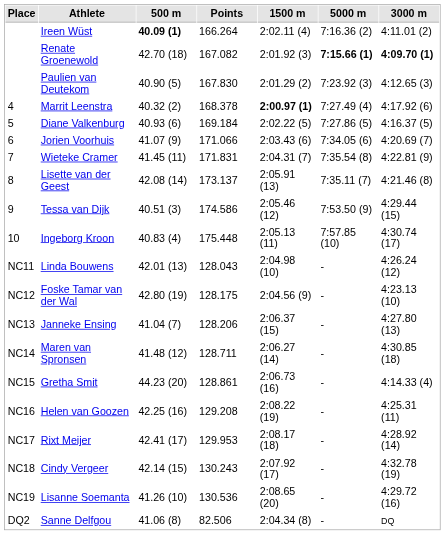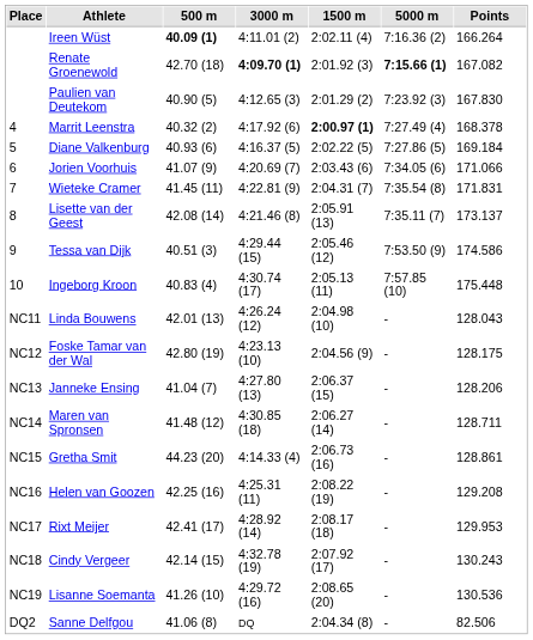 <table cellspacing="1" cellpadding="3" style="border:1px solid #AAAAAA;font-size:90%">
 <tr bgcolor="#E4E4E4">
 <th style="border-bottom:1px solid #AAAAAA" width=15>Place</th>
 <th style="border-bottom:1px solid #AAAAAA" width=125>Athlete</th>
 <th style="border-bottom:1px solid #AAAAAA" width=75>500 m</th>
-<th style="border-bottom:1px solid #AAAAAA" width=75>Points</th>
+<th style="border-bottom:1px solid #AAAAAA" width=75>3000 m</th>
 <th style="border-bottom:1px solid #AAAAAA" width=75>1500 m</th>
 <th style="border-bottom:1px solid #AAAAAA" width=75>5000 m</th>
-<th style="border-bottom:1px solid #AAAAAA" width=75>3000 m</th>
+<th style="border-bottom:1px solid #AAAAAA" width=75>Points</th>
 </tr>
 <tr>
 <td></td>
 <td align=left><a href='#'>Ireen Wüst</a></td>
 <td><strong>40.09 (1)</strong></td>
-<td>166.264</td>
+<td>4:11.01 (2)</td>
 <td>2:02.11 (4)</td>
 <td>7:16.36 (2)</td>
-<td>4:11.01 (2)</td>
+<td>166.264</td>
 </tr>
 <tr>
 <td></td>
 <td align=left><a href='#'>Renate Groenewold</a></td>
 <td>42.70 (18)</td>
-<td>167.082</td>
+<td><strong>4:09.70 (1)</strong></td>
 <td>2:01.92 (3)</td>
 <td><strong>7:15.66 (1)</strong></td>
-<td><strong>4:09.70 (1)</strong></td>
+<td>167.082</td>
 </tr>
 <tr>
 <td></td>
 <td align=left><a href='#'>Paulien van Deutekom</a></td>
 <td>40.90 (5)</td>
-<td>167.830</td>
+<td>4:12.65 (3)</td>
 <td>2:01.29 (2)</td>
 <td>7:23.92 (3)</td>
-<td>4:12.65 (3)</td>
+<td>167.830</td>
 </tr>
 <tr>
 <td>4</td>
 <td align=left><a href='#'>Marrit Leenstra</a></td>
 <td>40.32 (2)</td>
-<td>168.378</td>
+<td>4:17.92 (6)</td>
 <td><strong>2:00.97 (1)</strong></td>
 <td>7:27.49 (4)</td>
-<td>4:17.92 (6)</td>
+<td>168.378</td>
 </tr>
 <tr>
 <td>5</td>
 <td align=left><a href='#'>Diane Valkenburg</a></td>
 <td>40.93 (6)</td>
-<td>169.184</td>
+<td>4:16.37 (5)</td>
 <td>2:02.22 (5)</td>
 <td>7:27.86 (5)</td>
-<td>4:16.37 (5)</td>
+<td>169.184</td>
 </tr>
 <tr>
 <td>6</td>
 <td align=left><a href='#'>Jorien Voorhuis</a></td>
 <td>41.07 (9)</td>
-<td>171.066</td>
+<td>4:20.69 (7)</td>
 <td>2:03.43 (6)</td>
 <td>7:34.05 (6)</td>
-<td>4:20.69 (7)</td>
+<td>171.066</td>
 </tr>
 <tr>
 <td>7</td>
 <td align=left><a href='#'>Wieteke Cramer</a></td>
 <td>41.45 (11)</td>
-<td>171.831</td>
+<td>4:22.81 (9)</td>
 <td>2:04.31 (7)</td>
 <td>7:35.54 (8)</td>
-<td>4:22.81 (9)</td>
+<td>171.831</td>
 </tr>
 <tr>
 <td>8</td>
 <td align=left><a href='#'>Lisette van der Geest</a></td>
 <td>42.08 (14)</td>
-<td>173.137</td>
+<td>4:21.46 (8)</td>
 <td>2:05.91 (13)</td>
 <td>7:35.11 (7)</td>
-<td>4:21.46 (8)</td>
+<td>173.137</td>
 </tr>
 <tr>
 <td>9</td>
 <td align=left><a href='#'>Tessa van Dijk</a></td>
 <td>40.51 (3)</td>
-<td>174.586</td>
+<td>4:29.44 (15)</td>
 <td>2:05.46 (12)</td>
 <td>7:53.50 (9)</td>
-<td>4:29.44 (15)</td>
+<td>174.586</td>
 </tr>
 <tr>
 <td>10</td>
 <td align=left><a href='#'>Ingeborg Kroon</a></td>
 <td>40.83 (4)</td>
-<td>175.448</td>
+<td>4:30.74 (17)</td>
 <td>2:05.13 (11)</td>
 <td>7:57.85 (10)</td>
-<td>4:30.74 (17)</td>
+<td>175.448</td>
 </tr>
 <tr>
 <td>NC11</td>
 <td align=left><a href='#'>Linda Bouwens</a></td>
 <td>42.01 (13)</td>
-<td>128.043</td>
+<td>4:26.24 (12)</td>
 <td>2:04.98 (10)</td>
 <td>-</td>
-<td>4:26.24 (12)</td>
+<td>128.043</td>
 </tr>
 <tr>
 <td>NC12</td>
 <td align=left><a href='#'>Foske Tamar van der Wal</a></td>
 <td>42.80 (19)</td>
-<td>128.175</td>
+<td>4:23.13 (10)</td>
 <td>2:04.56 (9)</td>
 <td>-</td>
-<td>4:23.13 (10)</td>
+<td>128.175</td>
 </tr>
 <tr>
 <td>NC13</td>
 <td align=left><a href='#'>Janneke Ensing</a></td>
 <td>41.04 (7)</td>
-<td>128.206</td>
+<td>4:27.80 (13)</td>
 <td>2:06.37 (15)</td>
 <td>-</td>
-<td>4:27.80 (13)</td>
+<td>128.206</td>
 </tr>
 <tr>
 <td>NC14</td>
 <td align=left><a href='#'>Maren van Spronsen</a></td>
 <td>41.48 (12)</td>
-<td>128.711</td>
+<td>4:30.85 (18)</td>
 <td>2:06.27 (14)</td>
 <td>-</td>
-<td>4:30.85 (18)</td>
+<td>128.711</td>
 </tr>
 <tr>
 <td>NC15</td>
 <td align=left><a href='#'>Gretha Smit</a></td>
 <td>44.23 (20)</td>
-<td>128.861</td>
+<td>4:14.33 (4)</td>
 <td>2:06.73 (16)</td>
 <td>-</td>
-<td>4:14.33 (4)</td>
+<td>128.861</td>
 </tr>
 <tr>
 <td>NC16</td>
 <td align=left><a href='#'>Helen van Goozen</a></td>
 <td>42.25 (16)</td>
-<td>129.208</td>
+<td>4:25.31 (11)</td>
 <td>2:08.22 (19)</td>
 <td>-</td>
-<td>4:25.31 (11)</td>
+<td>129.208</td>
 </tr>
 <tr>
 <td>NC17</td>
 <td align=left><a href='#'>Rixt Meijer</a></td>
 <td>42.41 (17)</td>
-<td>129.953</td>
+<td>4:28.92 (14)</td>
 <td>2:08.17 (18)</td>
 <td>-</td>
-<td>4:28.92 (14)</td>
+<td>129.953</td>
 </tr>
 <tr>
 <td>NC18</td>
 <td align=left><a href='#'>Cindy Vergeer</a></td>
 <td>42.14 (15)</td>
-<td>130.243</td>
+<td>4:32.78 (19)</td>
 <td>2:07.92 (17)</td>
 <td>-</td>
-<td>4:32.78 (19)</td>
+<td>130.243</td>
 </tr>
 <tr>
 <td>NC19</td>
 <td align=left><a href='#'>Lisanne Soemanta</a></td>
 <td>41.26 (10)</td>
-<td>130.536</td>
+<td>4:29.72 (16)</td>
 <td>2:08.65 (20)</td>
 <td>-</td>
-<td>4:29.72 (16)</td>
+<td>130.536</td>
 </tr>
 <tr>
 <td>DQ2</td>
 <td align=left><a href='#'>Sanne Delfgou</a></td>
 <td>41.06 (8)</td>
-<td>82.506</td>
+<td><small>DQ</small></td>
 <td>2:04.34 (8)</td>
 <td>-</td>
-<td><small>DQ</small></td>
+<td>82.506</td>
 </tr>
 </table>
